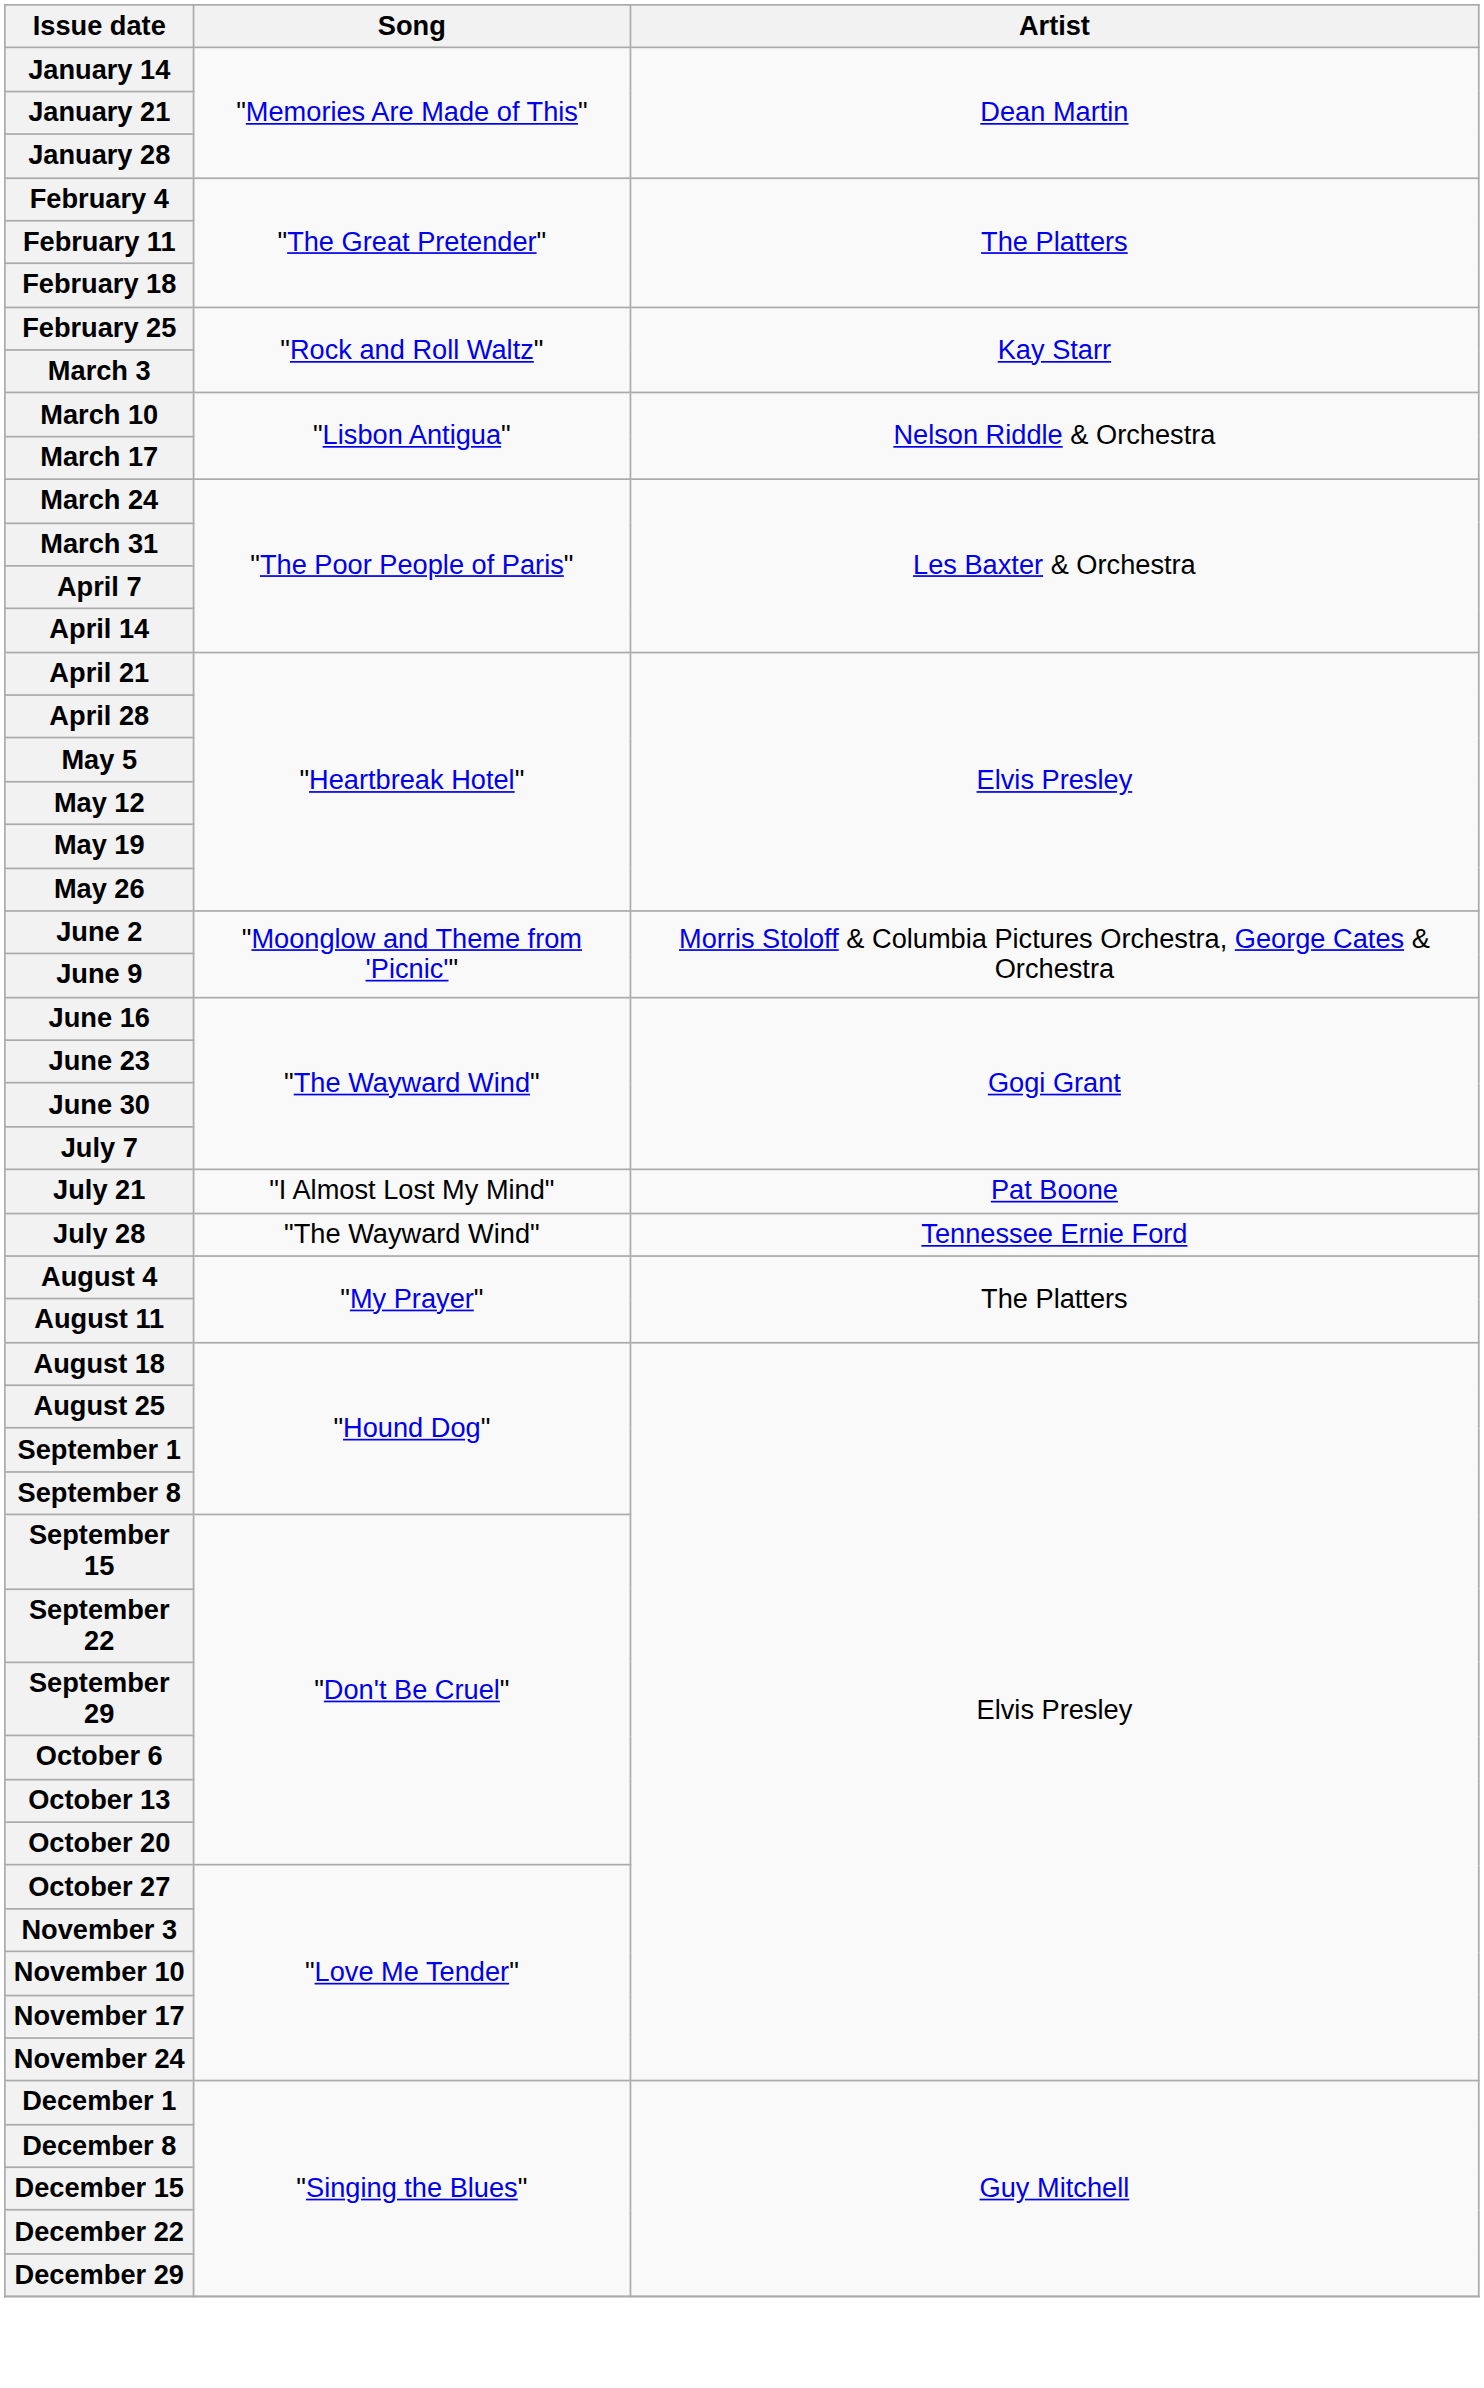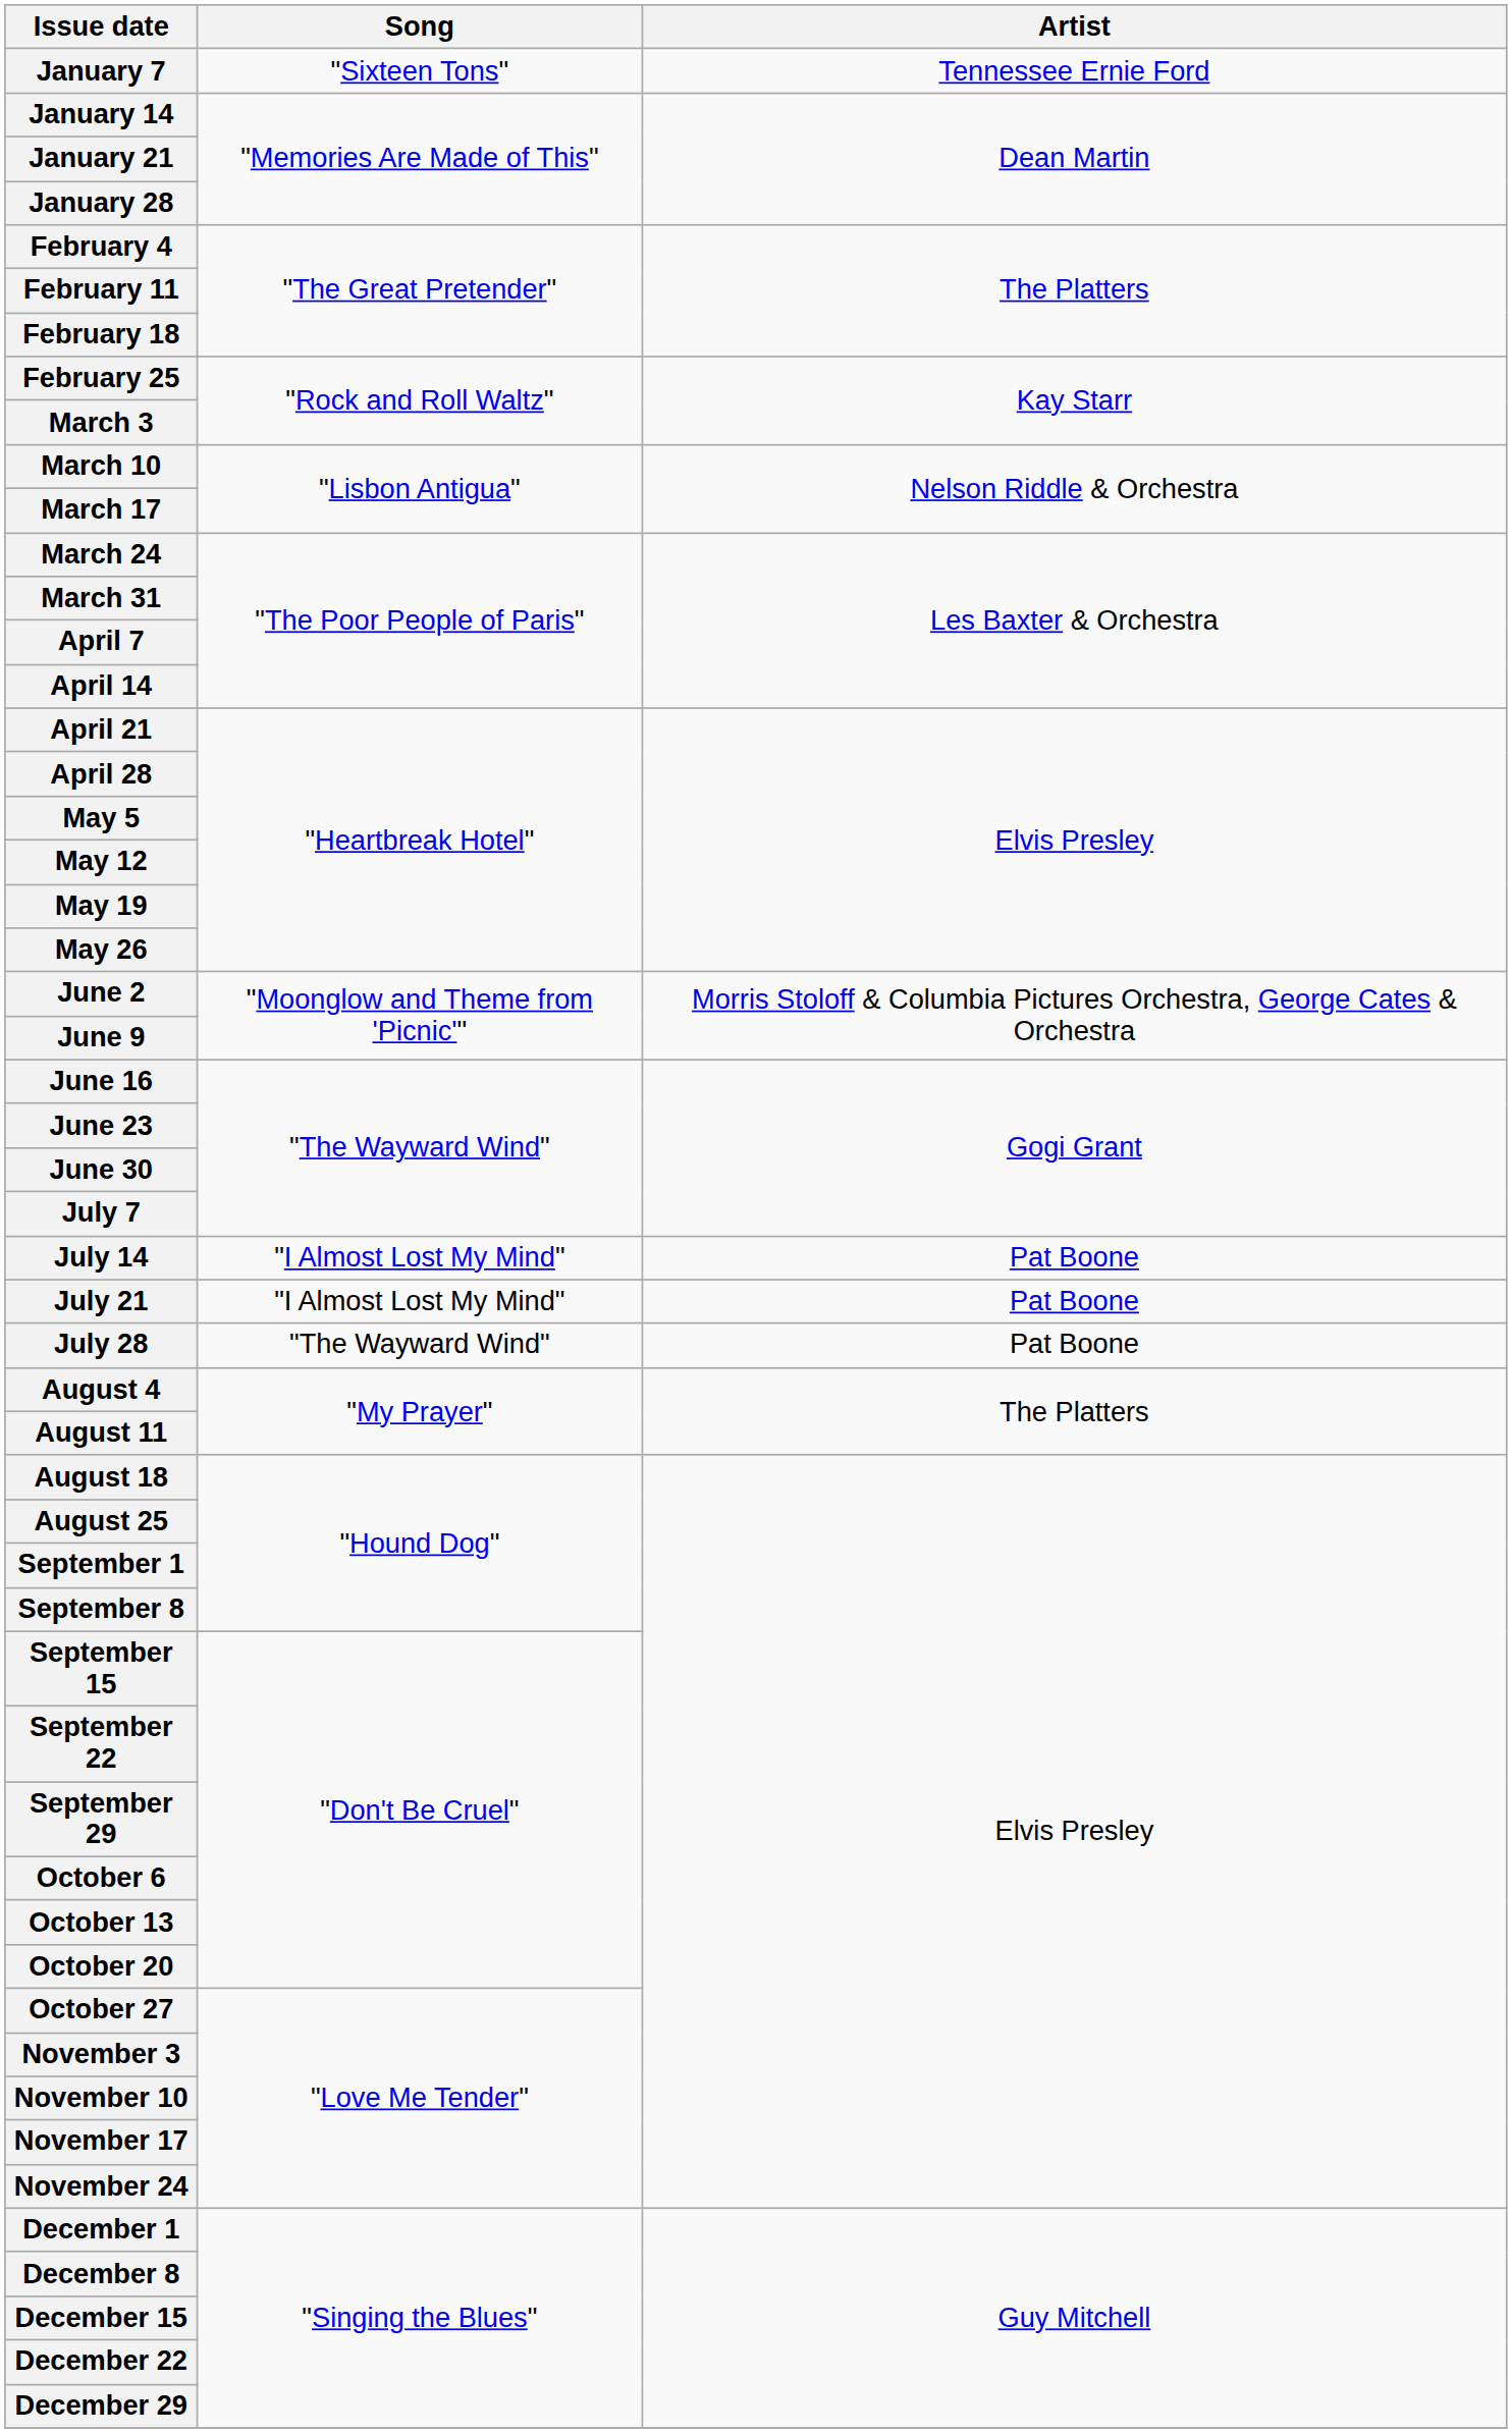 <table class="wikitable plainrowheaders" style="text-align: center">
 <tr>
 <th>Issue date</th>
 <th>Song</th>
 <th>Artist</th>
+</tr>
+<tr>
+<th scope="row">January 7</th>
+<td>"<a href='#'>Sixteen Tons</a>"</td>
+<td><a href='#'>Tennessee Ernie Ford</a></td>
 </tr>
 <tr>
 <th scope="row">January 14</th>
 <td rowspan=3>"<a href='#'>Memories Are Made of This</a>"</td>
 <td rowspan=3><a href='#'>Dean Martin</a></td>
 </tr>
 <tr>
 <th scope="row">January 21</th>
 </tr>
 <tr>
 <th scope="row">January 28</th>
 </tr>
 <tr>
 <th scope="row">February 4</th>
 <td rowspan=3>"<a href='#'>The Great Pretender</a>"</td>
 <td rowspan=3><a href='#'>The Platters</a></td>
 </tr>
 <tr>
 <th scope="row">February 11</th>
 </tr>
 <tr>
 <th scope="row">February 18</th>
 </tr>
 <tr>
 <th scope="row">February 25</th>
 <td rowspan=2>"<a href='#'>Rock and Roll Waltz</a>"</td>
 <td rowspan=2><a href='#'>Kay Starr</a></td>
 </tr>
 <tr>
 <th scope="row">March 3</th>
 </tr>
 <tr>
 <th scope="row">March 10</th>
 <td rowspan=2>"<a href='#'>Lisbon Antigua</a>"</td>
 <td rowspan=2><a href='#'>Nelson Riddle</a> & Orchestra</td>
 </tr>
 <tr>
 <th scope="row">March 17</th>
 </tr>
 <tr>
 <th scope="row">March 24</th>
 <td rowspan=4>"<a href='#'>The Poor People of Paris</a>"</td>
 <td rowspan=4><a href='#'>Les Baxter</a> & Orchestra</td>
 </tr>
 <tr>
 <th scope="row">March 31</th>
 </tr>
 <tr>
 <th scope="row">April 7</th>
 </tr>
 <tr>
 <th scope="row">April 14</th>
 </tr>
 <tr>
 <th scope="row">April 21</th>
 <td rowspan=6>"<a href='#'>Heartbreak Hotel</a>"</td>
 <td rowspan=6><a href='#'>Elvis Presley</a></td>
 </tr>
 <tr>
 <th scope="row">April 28</th>
 </tr>
 <tr>
 <th scope="row">May 5</th>
 </tr>
 <tr>
 <th scope="row">May 12</th>
 </tr>
 <tr>
 <th scope="row">May 19</th>
 </tr>
 <tr>
 <th scope="row">May 26</th>
 </tr>
 <tr>
 <th scope="row">June 2</th>
 <td rowspan=2>"<a href='#'>Moonglow and Theme from 'Picnic'</a>"</td>
 <td rowspan=2><a href='#'>Morris Stoloff</a> & Columbia Pictures Orchestra, <a href='#'>George Cates</a> & Orchestra</td>
 </tr>
 <tr>
 <th scope="row">June 9</th>
 </tr>
 <tr>
 <th scope="row">June 16</th>
 <td rowspan=4>"<a href='#'>The Wayward Wind</a>"</td>
 <td rowspan=4><a href='#'>Gogi Grant</a></td>
 </tr>
 <tr>
 <th scope="row">June 23</th>
 </tr>
 <tr>
 <th scope="row">June 30</th>
 </tr>
 <tr>
 <th scope="row">July 7</th>
 </tr>
 <tr>
+<th scope="row">July 14</th>
+<td>"<a href='#'>I Almost Lost My Mind</a>"</td>
+<td><a href='#'>Pat Boone</a></td>
+</tr>
+<tr>
 <th scope="row">July 21</th>
 <td>"I Almost Lost My Mind"</td>
 <td><a href='#'>Pat Boone</a></td>
 </tr>
 <tr>
 <th scope="row">July 28</th>
 <td>"The Wayward Wind"</td>
-<td><a href='#'>Tennessee Ernie Ford</a></td>
+<td>Pat Boone</td>
 </tr>
 <tr>
 <th scope="row">August 4</th>
 <td rowspan=2>"<a href='#'>My Prayer</a>"</td>
 <td rowspan=2>The Platters</td>
 </tr>
 <tr>
 <th scope="row">August 11</th>
 </tr>
 <tr>
 <th scope="row">August 18</th>
 <td rowspan=4>"<a href='#'>Hound Dog</a>"</td>
 <td rowspan=15>Elvis Presley</td>
 </tr>
 <tr>
 <th scope="row">August 25</th>
 </tr>
 <tr>
 <th scope="row">September 1</th>
 </tr>
 <tr>
 <th scope="row">September 8</th>
 </tr>
 <tr>
 <th scope="row">September 15</th>
 <td rowspan=6>"<a href='#'>Don't Be Cruel</a>"</td>
 </tr>
 <tr>
 <th scope="row">September 22</th>
 </tr>
 <tr>
 <th scope="row">September 29</th>
 </tr>
 <tr>
 <th scope="row">October 6</th>
 </tr>
 <tr>
 <th scope="row">October 13</th>
 </tr>
 <tr>
 <th scope="row">October 20</th>
 </tr>
 <tr>
 <th scope="row">October 27</th>
 <td rowspan=5>"<a href='#'>Love Me Tender</a>"</td>
 </tr>
 <tr>
 <th scope="row">November 3</th>
 </tr>
 <tr>
 <th scope="row">November 10</th>
 </tr>
 <tr>
 <th scope="row">November 17</th>
 </tr>
 <tr>
 <th scope="row">November 24</th>
 </tr>
 <tr>
 <th scope="row">December 1</th>
 <td rowspan=5>"<a href='#'>Singing the Blues</a>"</td>
 <td rowspan=5><a href='#'>Guy Mitchell</a></td>
 </tr>
 <tr>
 <th scope="row">December 8</th>
 </tr>
 <tr>
 <th scope="row">December 15</th>
 </tr>
 <tr>
 <th scope="row">December 22</th>
 </tr>
 <tr>
 <th scope="row">December 29</th>
 </tr>
 <tr>
 </tr>
 </table>
